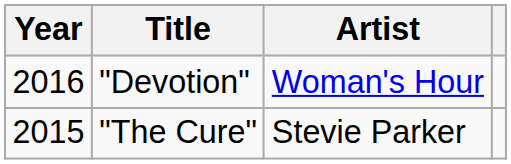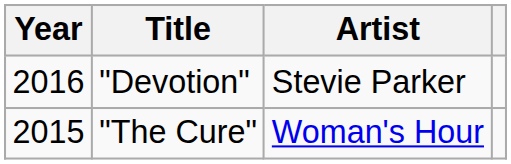 <table class="wikitable sortable">
 <tr>
 <th>Year</th>
 <th>Title</th>
 <th>Artist</th>
 <th class="unsortable"></th>
 </tr>
 <tr>
 <td>2016</td>
 <td>"Devotion"</td>
-<td><a href='#'>Woman's Hour</a></td>
+<td>Stevie Parker</td>
 <td></td>
 </tr>
 <tr>
 <td>2015</td>
 <td>"The Cure"</td>
-<td>Stevie Parker</td>
+<td><a href='#'>Woman's Hour</a></td>
 <td></td>
 </tr>
 </table>
